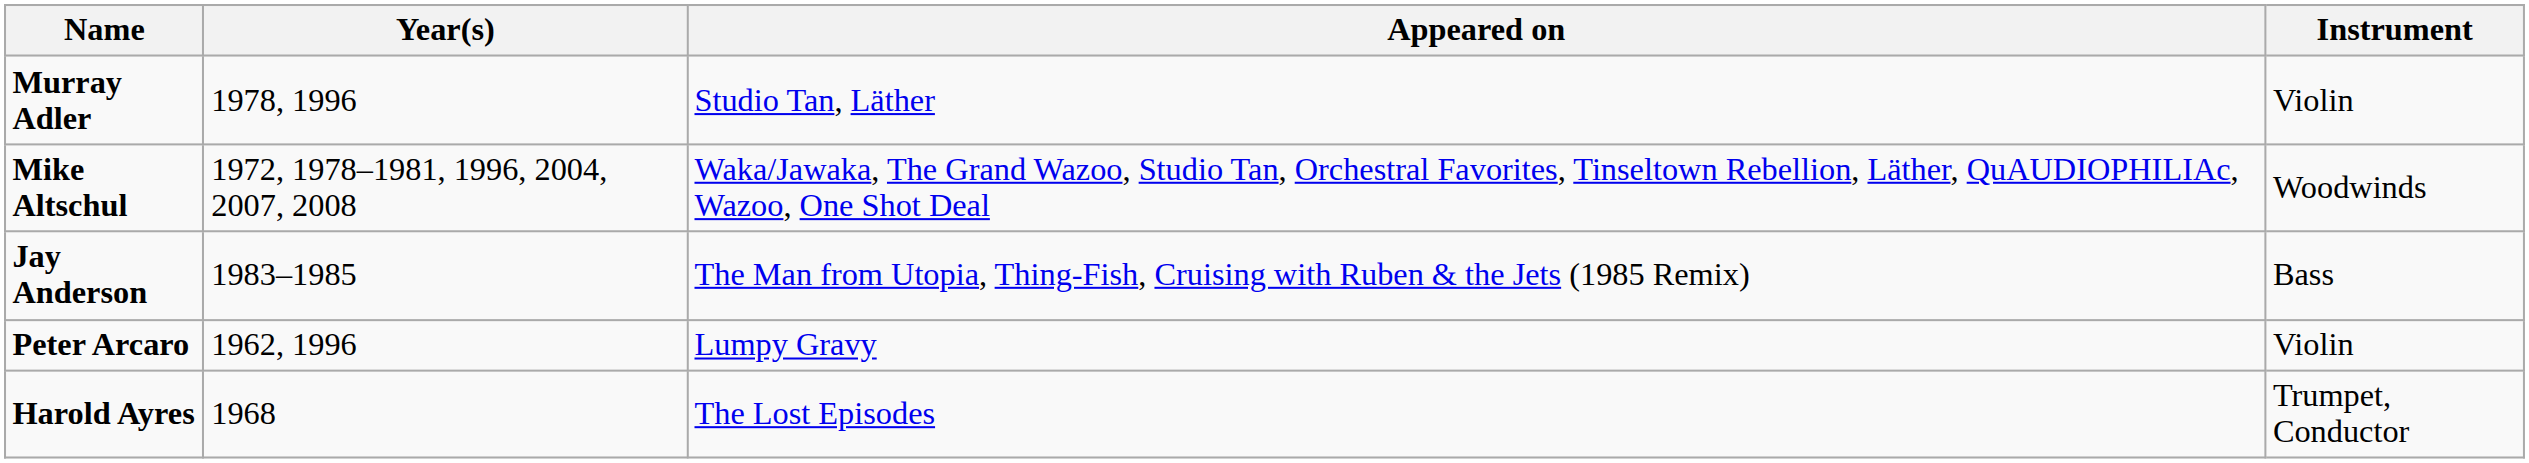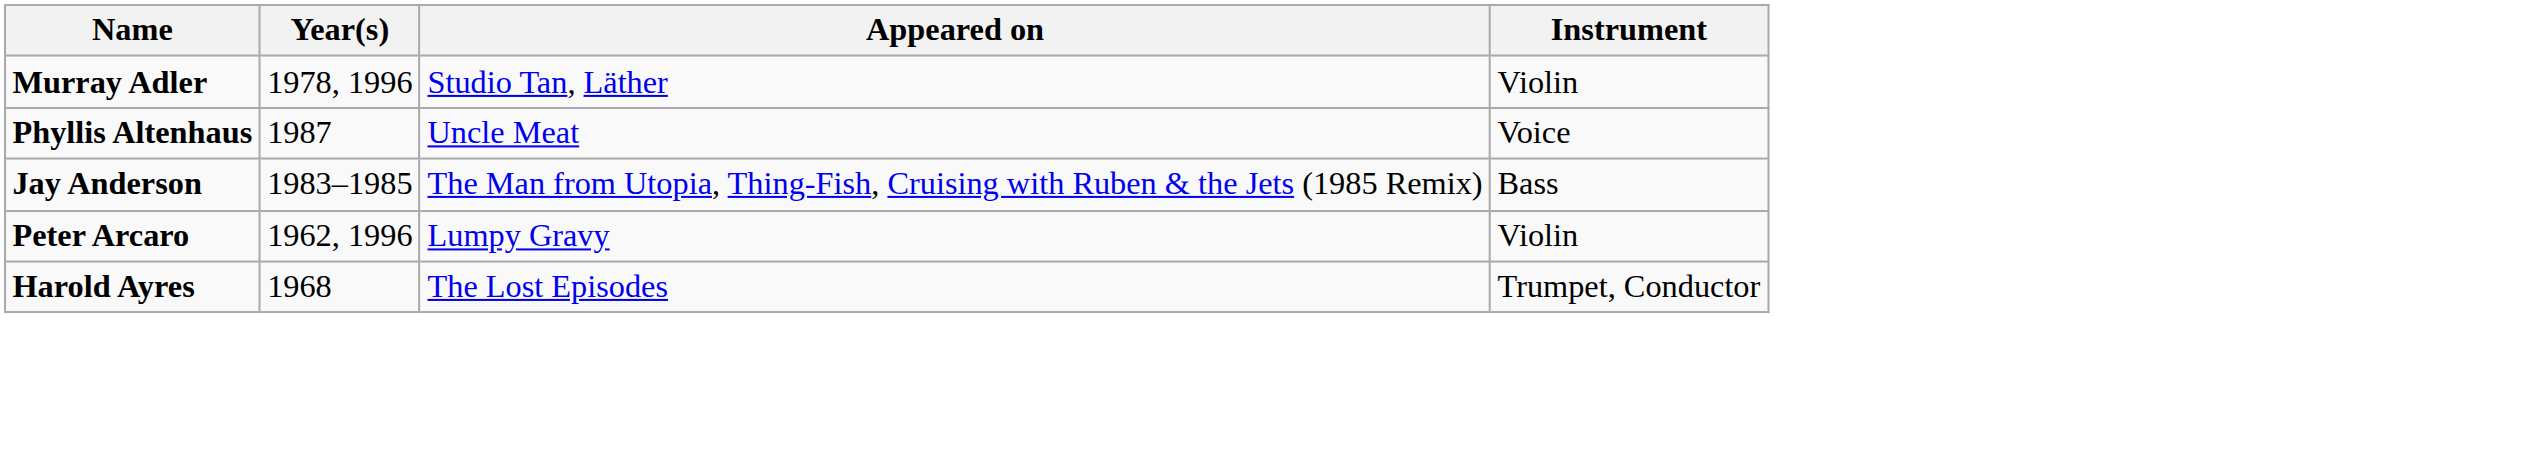 <table class="wikitable">
 <tr>
 <th>Name</th>
 <th>Year(s)</th>
 <th>Appeared on</th>
 <th>Instrument</th>
 </tr>
 <tr>
 <td><strong>Murray Adler</strong></td>
 <td>1978, 1996</td>
 <td><a href='#'>Studio Tan</a>, <a href='#'>Läther</a></td>
 <td>Violin</td>
 </tr>
 <tr>
-<td><strong>Mike Altschul</strong></td>
-<td>1972, 1978–1981, 1996, 2004, 2007, 2008</td>
-<td><a href='#'>Waka/Jawaka</a>, <a href='#'>The Grand Wazoo</a>, <a href='#'>Studio Tan</a>, <a href='#'>Orchestral Favorites</a>, <a href='#'>Tinseltown Rebellion</a>, <a href='#'>Läther</a>, <a href='#'>QuAUDIOPHILIAc</a>, <a href='#'>Wazoo</a>, <a href='#'>One Shot Deal</a></td>
-<td>Woodwinds</td>
+<td><strong>Phyllis Altenhaus</strong></td>
+<td>1987</td>
+<td><a href='#'>Uncle Meat</a></td>
+<td>Voice</td>
 </tr>
 <tr>
 <td><strong>Jay Anderson</strong></td>
 <td>1983–1985</td>
 <td><a href='#'>The Man from Utopia</a>, <a href='#'>Thing-Fish</a>, <a href='#'>Cruising with Ruben & the Jets</a> (1985 Remix)</td>
 <td>Bass</td>
 </tr>
 <tr>
 <td><strong>Peter Arcaro</strong></td>
 <td>1962, 1996</td>
 <td><a href='#'>Lumpy Gravy</a></td>
 <td>Violin</td>
 </tr>
 <tr>
 <td><strong>Harold Ayres</strong></td>
 <td>1968</td>
 <td><a href='#'>The Lost Episodes</a></td>
 <td>Trumpet, Conductor</td>
 </tr>
 </table>
